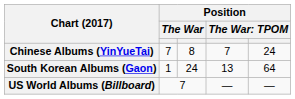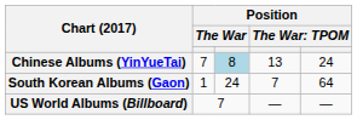 <table class="wikitable plainrowheaders" style="text-align:center;">
 <tr>
 <th scope="col" rowspan=3>Chart (2017)</th>
 <th scope="col" colspan="4">Position</th>
 </tr>
 <tr>
 <th colspan=2><em>The War</em></th>
 <th colspan=2><em>The War: TPOM</em></th>
 </tr>
 <tr>
 <th></th>
 <th></th>
 <th></th>
 <th></th>
 </tr>
 <tr>
 <th scope="row">Chinese Albums (<a href='#'>YinYueTai</a>)</th>
 <td>7</td>
-<td>8</td>
-<td>7</td>
+<td style="background: lightblue;">8</td>
+<td>13</td>
 <td>24</td>
 </tr>
 <tr>
 <th scope="row">South Korean Albums (<a href='#'>Gaon</a>)</th>
 <td>1</td>
 <td>24</td>
-<td>13</td>
+<td>7</td>
 <td>64</td>
 </tr>
 <tr>
 <th scope="row">US World Albums (<em>Billboard</em>)</th>
 <td colspan="2">7</td>
 <td>—</td>
 <td>—</td>
 </tr>
 </table>
